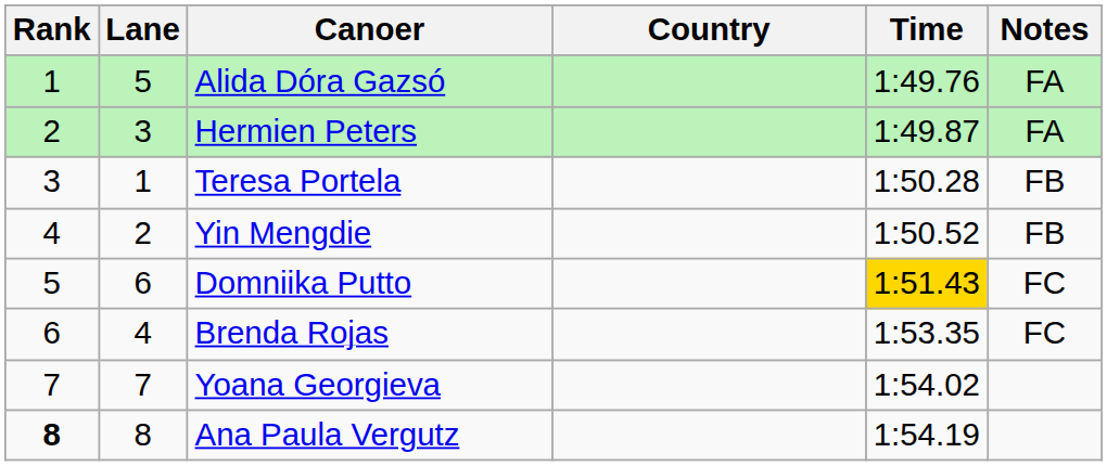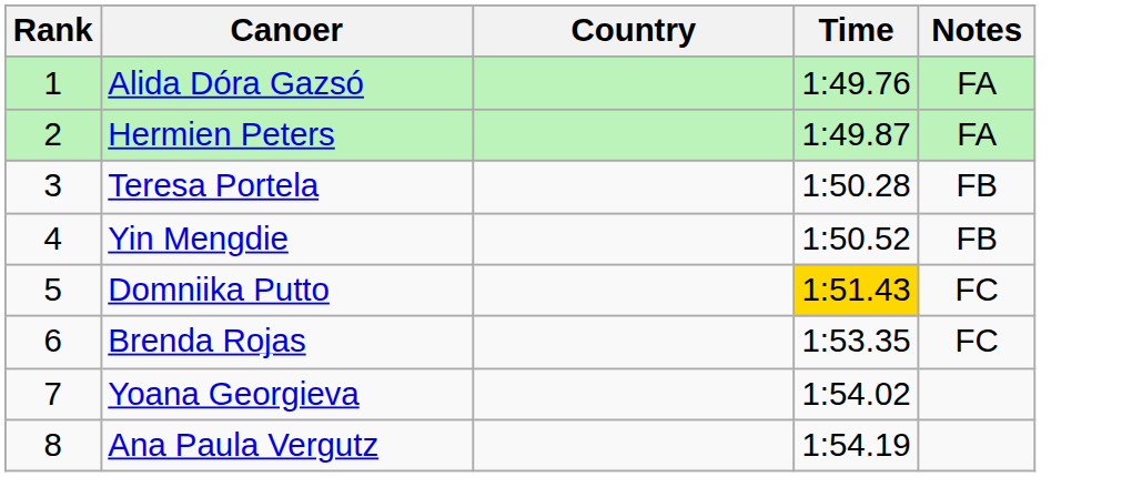 <table class="wikitable" style="text-align:center;">
 <tr>
 <th width=30>Rank</th>
-<th width=30>Lane</th>
 <th width=175>Canoer</th>
 <th width=150>Country</th>
 <th width=30>Time</th>
 <th width=50>Notes</th>
 </tr>
 <tr bgcolor=bbf3bb>
 <td>1</td>
-<td>5</td>
 <td align=left><a href='#'>Alida Dóra Gazsó</a></td>
 <td align=left></td>
 <td>1:49.76</td>
 <td>FA</td>
 </tr>
 <tr bgcolor=bbf3bb>
 <td>2</td>
-<td>3</td>
 <td align=left><a href='#'>Hermien Peters</a></td>
 <td align=left></td>
 <td>1:49.87</td>
 <td>FA</td>
 </tr>
 <tr>
 <td>3</td>
-<td>1</td>
 <td align=left><a href='#'>Teresa Portela</a></td>
 <td align=left></td>
 <td>1:50.28</td>
 <td>FB</td>
 </tr>
 <tr>
 <td>4</td>
-<td>2</td>
 <td align=left><a href='#'>Yin Mengdie</a></td>
 <td align=left></td>
 <td>1:50.52</td>
 <td>FB</td>
 </tr>
 <tr>
 <td>5</td>
-<td>6</td>
 <td align=left><a href='#'>Domniika Putto</a></td>
 <td align=left></td>
 <td style="background: gold;">1:51.43</td>
 <td>FC</td>
 </tr>
 <tr>
 <td>6</td>
-<td>4</td>
 <td align=left><a href='#'>Brenda Rojas</a></td>
 <td align=left></td>
 <td>1:53.35</td>
 <td>FC</td>
 </tr>
 <tr>
 <td>7</td>
-<td>7</td>
 <td align=left><a href='#'>Yoana Georgieva</a></td>
 <td align=left></td>
 <td>1:54.02</td>
 <td></td>
 </tr>
 <tr bgcolor=>
-<td><strong>8</strong></td>
 <td>8</td>
 <td align=left><a href='#'>Ana Paula Vergutz</a></td>
 <td align=left></td>
 <td>1:54.19</td>
 <td></td>
 </tr>
 </table>
